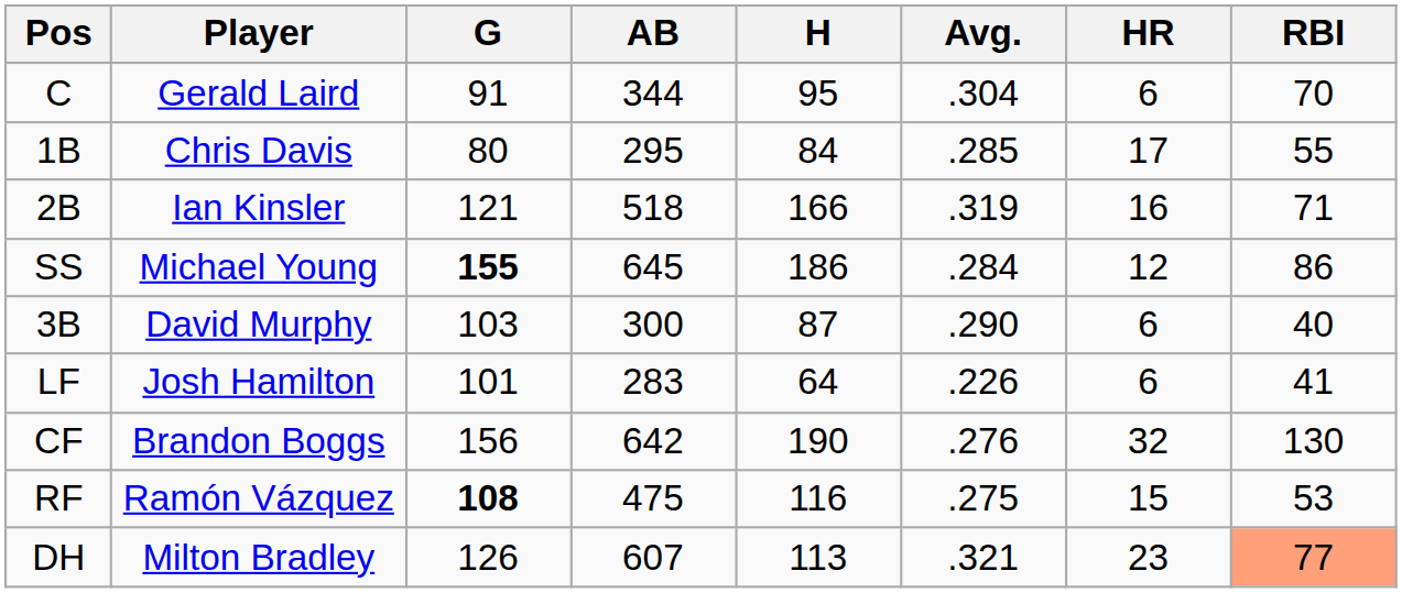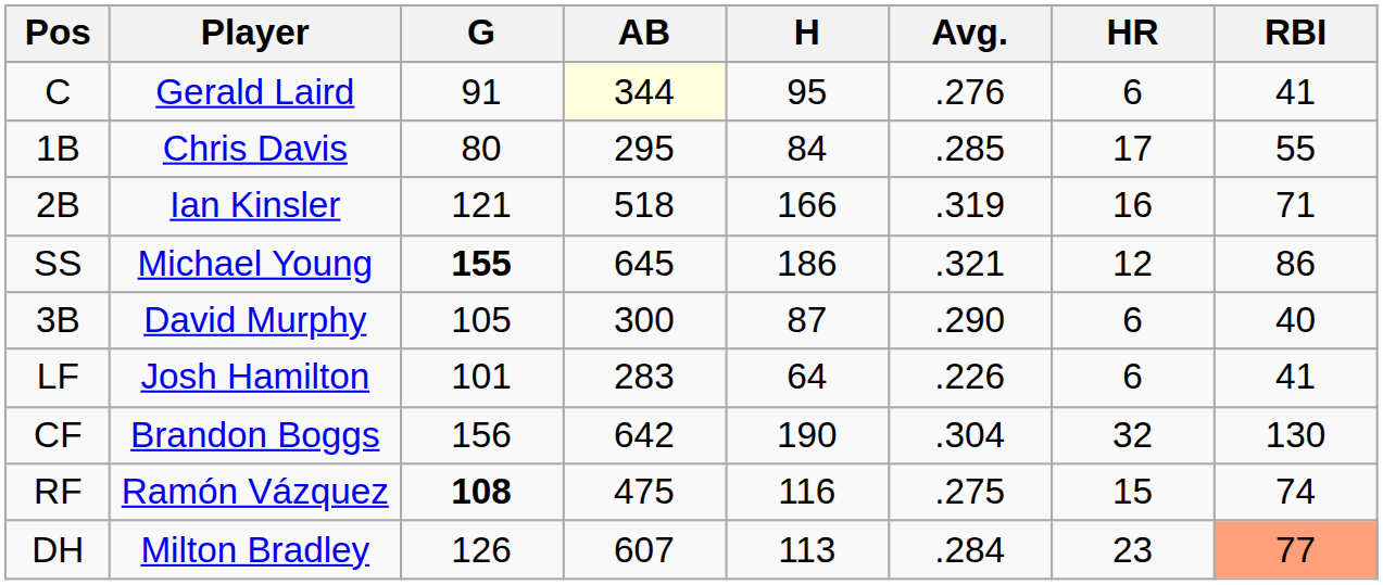 <table class="wikitable sortable">
 <tr>
 <th bgcolor="#DDDDFF" width="5%">Pos</th>
 <th bgcolor="#DDDDFF" width="16%">Player</th>
 <th bgcolor="#DDDDFF" width="9%">G</th>
 <th bgcolor="#DDDDFF" width="9%">AB</th>
 <th bgcolor="#DDDDFF" width="9%">H</th>
 <th bgcolor="#DDDDFF" width="9%">Avg.</th>
 <th bgcolor="#DDDDFF" width="9%">HR</th>
 <th bgcolor="#DDDDFF" width="9%">RBI</th>
 </tr>
 <tr align="center">
 <td>C</td>
 <td><a href='#'>Gerald Laird</a></td>
 <td>91</td>
-<td>344</td>
+<td style="background: lightyellow;">344</td>
 <td>95</td>
-<td>.304</td>
+<td>.276</td>
 <td>6</td>
-<td>70</td>
+<td>41</td>
 </tr>
 <tr align=center>
 <td>1B</td>
 <td><a href='#'>Chris Davis</a></td>
 <td>80</td>
 <td>295</td>
 <td>84</td>
 <td>.285</td>
 <td>17</td>
 <td>55</td>
 </tr>
 <tr align=center>
 <td>2B</td>
 <td><a href='#'>Ian Kinsler</a></td>
 <td>121</td>
 <td>518</td>
 <td>166</td>
 <td>.319</td>
 <td>16</td>
 <td>71</td>
 </tr>
 <tr align=center>
 <td>SS</td>
 <td><a href='#'>Michael Young</a></td>
 <td><strong>155</strong></td>
 <td>645</td>
 <td>186</td>
-<td>.284</td>
+<td>.321</td>
 <td>12</td>
 <td>86</td>
 </tr>
 <tr align=center>
 <td>3B</td>
 <td><a href='#'>David Murphy</a></td>
-<td>103</td>
+<td>105</td>
 <td>300</td>
 <td>87</td>
 <td>.290</td>
 <td>6</td>
 <td>40</td>
 </tr>
 <tr align=center>
 <td>LF</td>
 <td><a href='#'>Josh Hamilton</a></td>
 <td>101</td>
 <td>283</td>
 <td>64</td>
 <td>.226</td>
 <td>6</td>
 <td>41</td>
 </tr>
 <tr align=center>
 <td>CF</td>
 <td><a href='#'>Brandon Boggs</a></td>
 <td>156</td>
 <td>642</td>
 <td>190</td>
-<td>.276</td>
+<td>.304</td>
 <td>32</td>
 <td>130</td>
 </tr>
 <tr align=center>
 <td>RF</td>
 <td><a href='#'>Ramón Vázquez</a></td>
 <td><strong>108</strong></td>
 <td>475</td>
 <td>116</td>
 <td>.275</td>
 <td>15</td>
-<td>53</td>
+<td>74</td>
 </tr>
 <tr align=center>
 <td>DH</td>
 <td><a href='#'>Milton Bradley</a></td>
 <td>126</td>
 <td>607</td>
 <td>113</td>
-<td>.321</td>
+<td>.284</td>
 <td>23</td>
 <td style="background: lightsalmon;">77</td>
 </tr>
 </table>
